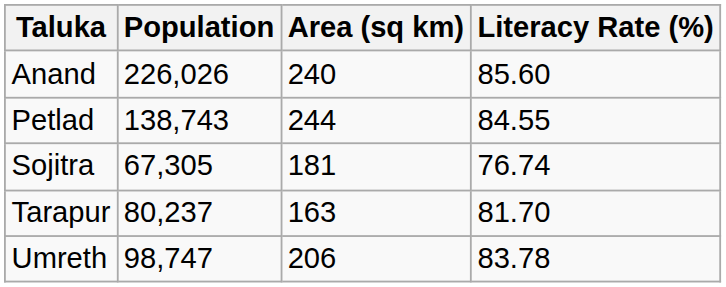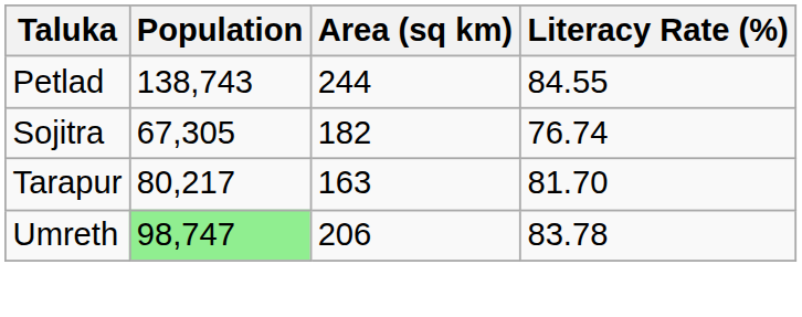 <table class="wikitable">
 <tr>
 <th>Taluka</th>
 <th>Population</th>
 <th>Area (sq km)</th>
 <th>Literacy Rate (%)</th>
-</tr>
-<tr>
-<td>Anand</td>
-<td>226,026</td>
-<td>240</td>
-<td>85.60</td>
 </tr>
 <tr>
 <td>Petlad</td>
 <td>138,743</td>
 <td>244</td>
 <td>84.55</td>
 </tr>
 <tr>
 <td>Sojitra</td>
 <td>67,305</td>
-<td>181</td>
+<td>182</td>
 <td>76.74</td>
 </tr>
 <tr>
 <td>Tarapur</td>
-<td>80,237</td>
+<td>80,217</td>
 <td>163</td>
 <td>81.70</td>
 </tr>
 <tr>
 <td>Umreth</td>
-<td>98,747</td>
+<td style="background: lightgreen;">98,747</td>
 <td>206</td>
 <td>83.78</td>
 </tr>
 </table>
